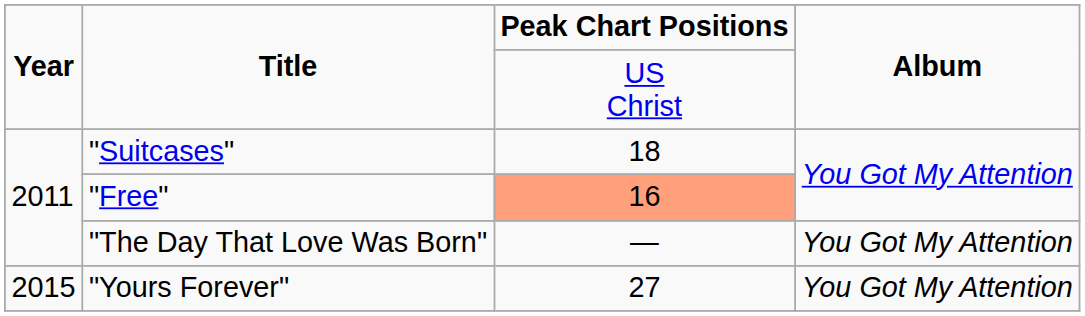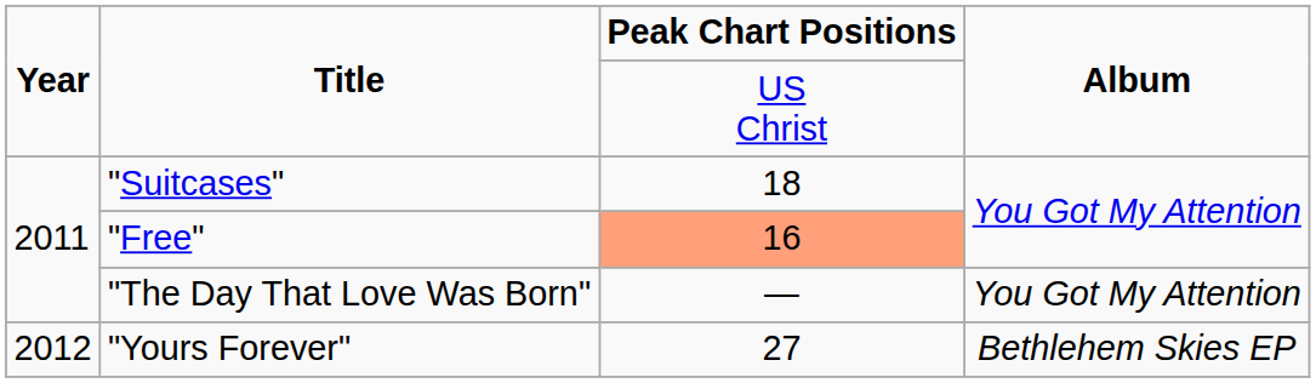 <table class="wikitable"  style="text-align:center">
 <tr>
 <td rowspan="2"><strong>Year</strong></td>
 <td rowspan="2"><strong>Title</strong></td>
 <td><strong>Peak Chart Positions</strong></td>
 <td rowspan="2"><strong>Album</strong></td>
 </tr>
 <tr>
 <td><a href='#'>US<br>Christ</a></td>
 </tr>
 <tr>
 <td rowspan="3" style="text-align:left">2011</td>
 <td style="text-align:left">"<a href='#'>Suitcases</a>"</td>
 <td>18</td>
 <td rowspan="2" style="text-align:left"><em><a href='#'>You Got My Attention</a></em></td>
 </tr>
 <tr>
 <td style="text-align:left">"<a href='#'>Free</a>"</td>
 <td style="background: lightsalmon;">16</td>
 </tr>
 <tr>
 <td style="text-align:left">"The Day That Love Was Born"</td>
 <td>—</td>
 <td style="text-align:left;"><em>You Got My Attention</em></td>
 </tr>
 <tr>
-<td style="text-align:left;">2015</td>
+<td style="text-align:left;">2012</td>
 <td style="text-align:left">"Yours Forever"</td>
 <td>27</td>
-<td style="text-align:left;"><em>You Got My Attention</em></td>
+<td><em>Bethlehem Skies EP</em></td>
 </tr>
 </table>
